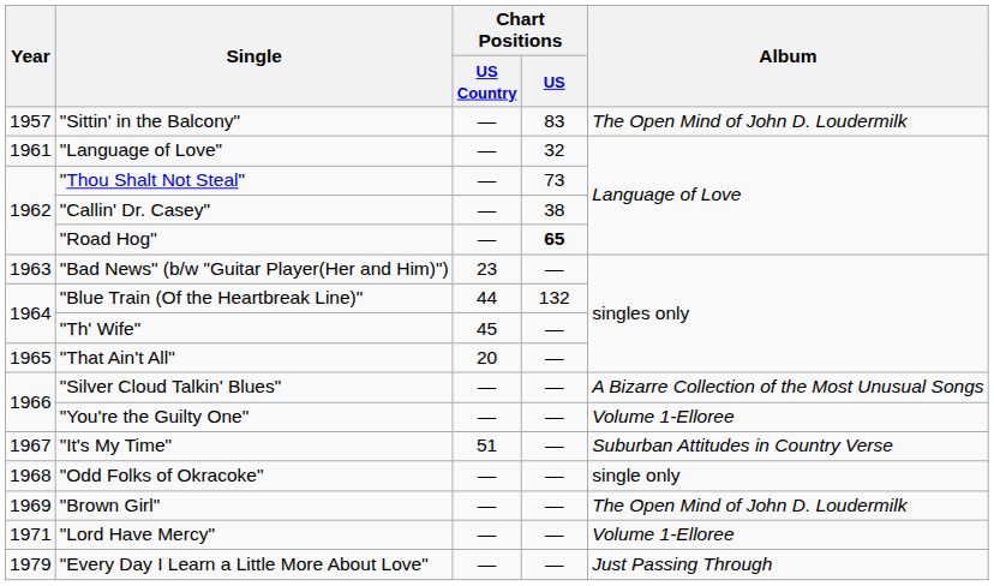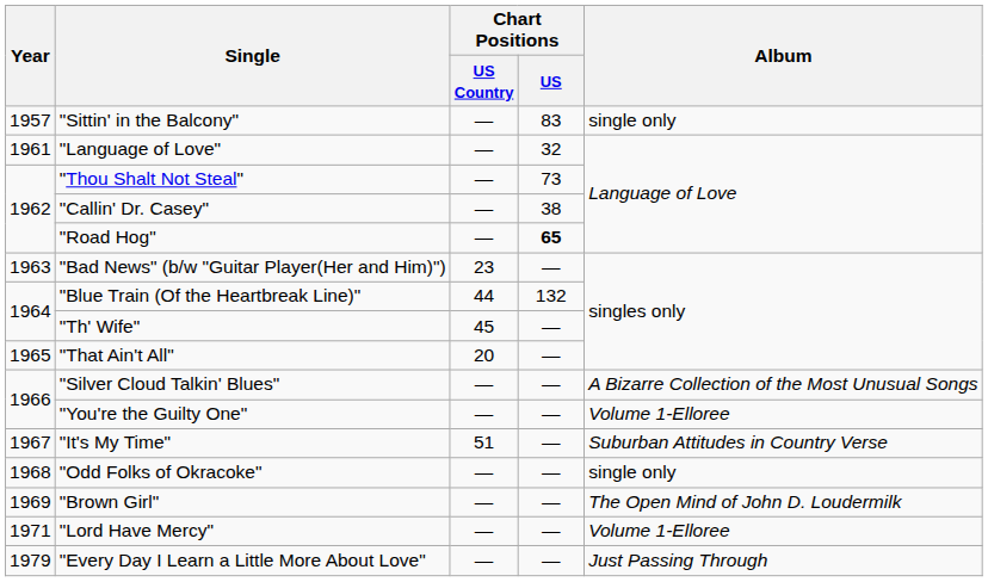 <table class="wikitable">
 <tr>
 <th rowspan="2">Year</th>
 <th rowspan="2">Single</th>
 <th colspan="2">Chart Positions</th>
 <th rowspan="2">Album</th>
 </tr>
 <tr>
 <th style="width:50px;"><small><a href='#'>US Country</a></small></th>
 <th style="width:50px;"><small><a href='#'>US</a></small><br></th>
 </tr>
 <tr>
 <td>1957</td>
 <td>"Sittin' in the Balcony"</td>
 <td style="text-align:center;">—</td>
 <td style="text-align:center;">83</td>
-<td><em>The Open Mind of John D. Loudermilk</em></td>
+<td>single only</td>
 </tr>
 <tr>
 <td>1961</td>
 <td>"Language of Love"</td>
 <td style="text-align:center;">—</td>
 <td style="text-align:center;">32</td>
 <td rowspan="4"><em>Language of Love</em></td>
 </tr>
 <tr>
 <td rowspan="3">1962</td>
 <td>"<a href='#'>Thou Shalt Not Steal</a>"</td>
 <td style="text-align:center;">—</td>
 <td style="text-align:center;">73</td>
 </tr>
 <tr>
 <td>"Callin' Dr. Casey"</td>
 <td style="text-align:center;">—</td>
 <td style="text-align:center;">38</td>
 </tr>
 <tr>
 <td>"Road Hog"</td>
 <td style="text-align:center;">—</td>
 <td style="text-align:center;"><strong>65</strong></td>
 </tr>
 <tr>
 <td>1963</td>
 <td>"Bad News" (b/w "Guitar Player(Her and Him)")</td>
 <td style="text-align:center;">23</td>
 <td style="text-align:center;">—</td>
 <td rowspan="4">singles only</td>
 </tr>
 <tr>
 <td rowspan="2">1964</td>
 <td>"Blue Train (Of the Heartbreak Line)"</td>
 <td style="text-align:center;">44</td>
 <td style="text-align:center;">132</td>
 </tr>
 <tr>
 <td>"Th' Wife"</td>
 <td style="text-align:center;">45</td>
 <td style="text-align:center;">—</td>
 </tr>
 <tr>
 <td>1965</td>
 <td>"That Ain't All"</td>
 <td style="text-align:center;">20</td>
 <td style="text-align:center;">—</td>
 </tr>
 <tr>
 <td rowspan="2">1966</td>
 <td>"Silver Cloud Talkin' Blues"</td>
 <td style="text-align:center;">—</td>
 <td style="text-align:center;">—</td>
 <td><em>A Bizarre Collection of the Most Unusual Songs</em></td>
 </tr>
 <tr>
 <td>"You're the Guilty One"</td>
 <td style="text-align:center;">—</td>
 <td style="text-align:center;">—</td>
 <td><em>Volume 1-Elloree</em></td>
 </tr>
 <tr>
 <td>1967</td>
 <td>"It's My Time"</td>
 <td style="text-align:center;">51</td>
 <td style="text-align:center;">—</td>
 <td><em>Suburban Attitudes in Country Verse</em></td>
 </tr>
 <tr>
 <td>1968</td>
 <td>"Odd Folks of Okracoke"</td>
 <td style="text-align:center;">—</td>
 <td style="text-align:center;">—</td>
 <td>single only</td>
 </tr>
 <tr>
 <td>1969</td>
 <td>"Brown Girl"</td>
 <td style="text-align:center;">—</td>
 <td style="text-align:center;">—</td>
 <td><em>The Open Mind of John D. Loudermilk</em></td>
 </tr>
 <tr>
 <td>1971</td>
 <td>"Lord Have Mercy"</td>
 <td style="text-align:center;">—</td>
 <td style="text-align:center;">—</td>
 <td><em>Volume 1-Elloree</em></td>
 </tr>
 <tr>
 <td>1979</td>
 <td>"Every Day I Learn a Little More About Love"</td>
 <td style="text-align:center;">—</td>
 <td style="text-align:center;">—</td>
 <td><em>Just Passing Through</em></td>
 </tr>
 </table>
